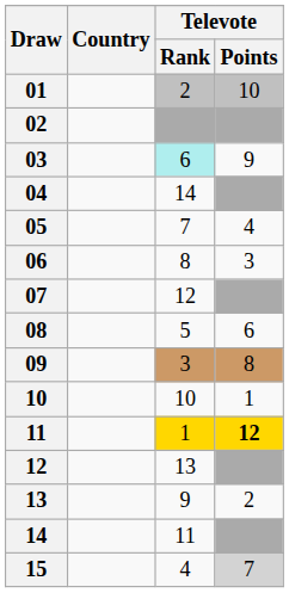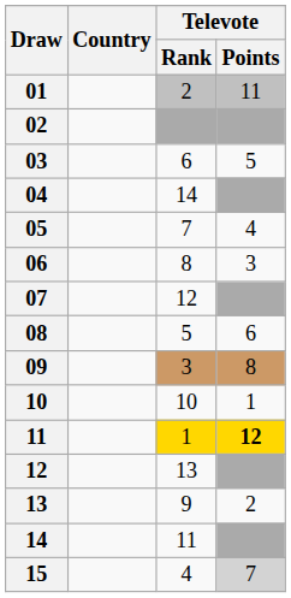 <table class="sortable wikitable collapsible plainrowheaders" style="text-align:center;">
 <tr>
 </tr>
 <tr>
 <th scope="col" rowspan="2">Draw</th>
 <th scope="col" rowspan="2">Country</th>
 <th scope="col" colspan="2">Televote</th>
 </tr>
 <tr>
 <th scope="col">Rank</th>
 <th scope="col">Points</th>
 </tr>
 <tr>
 <th scope="row" style="text-align:center;">01</th>
 <td style="text-align:left;"></td>
 <td style="background:silver;">2</td>
-<td style="background:silver;">10</td>
+<td style="background:silver;">11</td>
 </tr>
 <tr class=sortbottom>
 <th scope="row" style="text-align:center;">02</th>
 <td style="text-align:left;"></td>
 <td style="background:#AAAAAA;"></td>
 <td style="background:#AAAAAA;"></td>
 </tr>
 <tr>
 <th scope="row" style="text-align:center;">03</th>
 <td style="text-align:left;"></td>
-<td style="background: paleturquoise;">6</td>
-<td>9</td>
+<td>6</td>
+<td>5</td>
 </tr>
 <tr>
 <th scope="row" style="text-align:center;">04</th>
 <td style="text-align:left;"></td>
 <td>14</td>
 <td style="background:#AAAAAA;"></td>
 </tr>
 <tr>
 <th scope="row" style="text-align:center;">05</th>
 <td style="text-align:left;"></td>
 <td>7</td>
 <td>4</td>
 </tr>
 <tr>
 <th scope="row" style="text-align:center;">06</th>
 <td style="text-align:left;"></td>
 <td>8</td>
 <td>3</td>
 </tr>
 <tr>
 <th scope="row" style="text-align:center;">07</th>
 <td style="text-align:left;"></td>
 <td>12</td>
 <td style="background:#AAAAAA;"></td>
 </tr>
 <tr>
 <th scope="row" style="text-align:center;">08</th>
 <td style="text-align:left;"></td>
 <td>5</td>
 <td>6</td>
 </tr>
 <tr>
 <th scope="row" style="text-align:center;">09</th>
 <td style="text-align:left;"></td>
 <td style="background:#CC9966;">3</td>
 <td style="background:#CC9966;">8</td>
 </tr>
 <tr>
 <th scope="row" style="text-align:center;">10</th>
 <td style="text-align:left;"></td>
 <td>10</td>
 <td>1</td>
 </tr>
 <tr>
 <th scope="row" style="text-align:center;">11</th>
 <td style="text-align:left;"></td>
 <td style="background:gold;">1</td>
 <td style="background:gold;"><strong>12</strong></td>
 </tr>
 <tr>
 <th scope="row" style="text-align:center;">12</th>
 <td style="text-align:left;"></td>
 <td>13</td>
 <td style="background:#AAAAAA;"></td>
 </tr>
 <tr>
 <th scope="row" style="text-align:center;">13</th>
 <td style="text-align:left;"></td>
 <td>9</td>
 <td>2</td>
 </tr>
 <tr>
 <th scope="row" style="text-align:center;">14</th>
 <td style="text-align:left;"></td>
 <td>11</td>
 <td style="background:#AAAAAA;"></td>
 </tr>
 <tr>
 <th scope="row" style="text-align:center;">15</th>
 <td style="text-align:left;"></td>
 <td>4</td>
 <td style="background: lightgrey;">7</td>
 </tr>
 </table>
